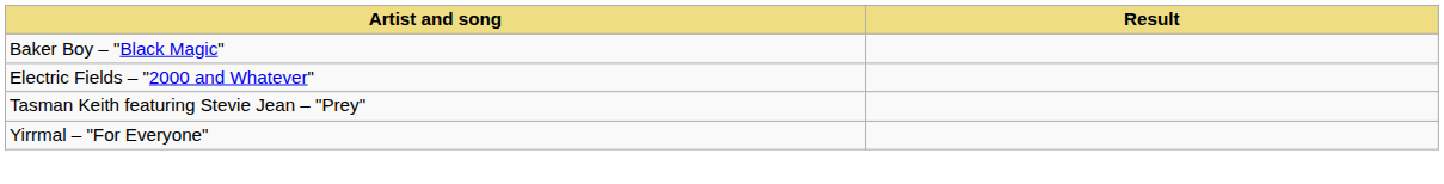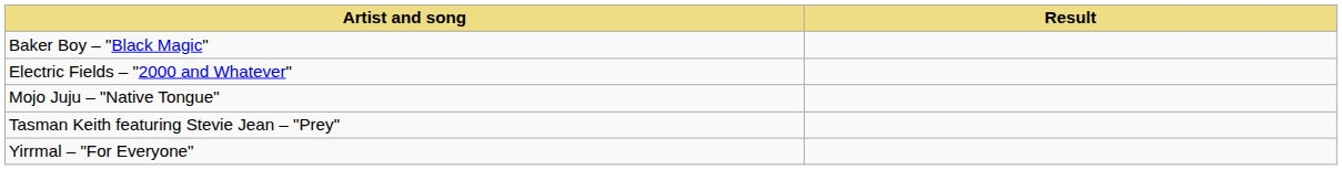 <table class="wikitable" width=100%>
 <tr>
 <th style="width:15%;background:#EEDD82;">Artist and song</th>
 <th style="width:10%;background:#EEDD82;">Result</th>
 </tr>
 <tr>
 <td>Baker Boy – "<a href='#'>Black Magic</a>"</td>
 <td></td>
 </tr>
 <tr>
 <td>Electric Fields – "<a href='#'>2000 and Whatever</a>"</td>
 <td></td>
 </tr>
 <tr>
+<td>Mojo Juju – "Native Tongue"</td>
+<td></td>
+</tr>
+<tr>
 <td>Tasman Keith featuring Stevie Jean – "Prey"</td>
 <td></td>
 </tr>
 <tr>
 <td>Yirrmal – "For Everyone"</td>
 <td></td>
 </tr>
 </table>
